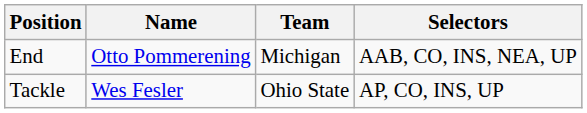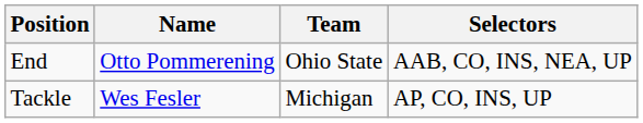 <table class="wikitable" style="font-size: 90%">
 <tr>
 <th>Position</th>
 <th>Name</th>
 <th>Team</th>
 <th>Selectors</th>
 </tr>
 <tr>
 <td>End</td>
 <td><a href='#'>Otto Pommerening</a></td>
-<td>Michigan</td>
+<td>Ohio State</td>
 <td>AAB, CO, INS, NEA, UP</td>
 </tr>
 <tr>
 <td>Tackle</td>
 <td><a href='#'>Wes Fesler</a></td>
-<td>Ohio State</td>
+<td>Michigan</td>
 <td>AP, CO, INS, UP</td>
 </tr>
 </table>
